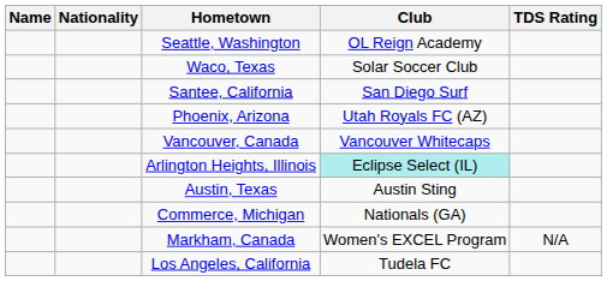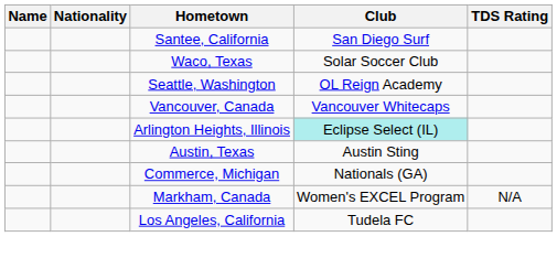 <table class="wikitable" style="font-size:90%; text-align: center;" border="1">
 <tr>
 <th>Name</th>
 <th>Nationality</th>
 <th>Hometown</th>
 <th>Club</th>
 <th>TDS Rating</th>
 </tr>
 <tr>
 <td></td>
 <td></td>
-<td><a href='#'>Seattle, Washington</a></td>
-<td><a href='#'>OL Reign</a> Academy</td>
+<td><a href='#'>Santee, California</a></td>
+<td><a href='#'>San Diego Surf</a></td>
 <td></td>
 </tr>
 <tr>
 <td></td>
 <td></td>
 <td><a href='#'>Waco, Texas</a></td>
 <td>Solar Soccer Club</td>
 <td></td>
 </tr>
 <tr>
 <td></td>
 <td></td>
-<td><a href='#'>Santee, California</a></td>
-<td><a href='#'>San Diego Surf</a></td>
-<td></td>
-</tr>
-<tr>
-<td></td>
-<td></td>
-<td><a href='#'>Phoenix, Arizona</a></td>
-<td><a href='#'>Utah Royals FC</a> (AZ)</td>
+<td><a href='#'>Seattle, Washington</a></td>
+<td><a href='#'>OL Reign</a> Academy</td>
 <td></td>
 </tr>
 <tr>
 <td></td>
 <td></td>
 <td><a href='#'>Vancouver, Canada</a></td>
 <td><a href='#'>Vancouver Whitecaps</a></td>
 <td></td>
 </tr>
 <tr>
 <td></td>
 <td></td>
 <td><a href='#'>Arlington Heights, Illinois</a></td>
 <td style="background: paleturquoise;">Eclipse Select (IL)</td>
 <td></td>
 </tr>
 <tr>
 <td></td>
 <td></td>
 <td><a href='#'>Austin, Texas</a></td>
 <td>Austin Sting</td>
 <td></td>
 </tr>
 <tr>
 <td></td>
 <td></td>
 <td><a href='#'>Commerce, Michigan</a></td>
 <td>Nationals (GA)</td>
 <td></td>
 </tr>
 <tr>
 <td></td>
 <td></td>
 <td><a href='#'>Markham, Canada</a></td>
 <td>Women's EXCEL Program</td>
 <td>N/A</td>
 </tr>
 <tr>
 <td></td>
 <td></td>
 <td><a href='#'>Los Angeles, California</a></td>
 <td>Tudela FC</td>
 <td></td>
 </tr>
 </table>
